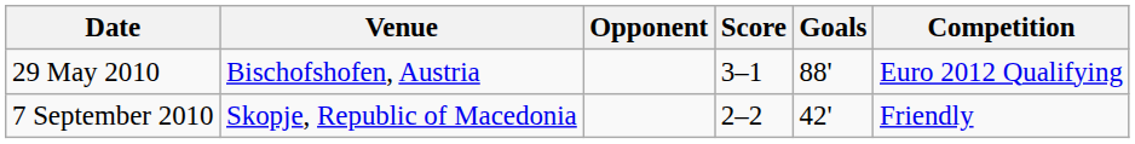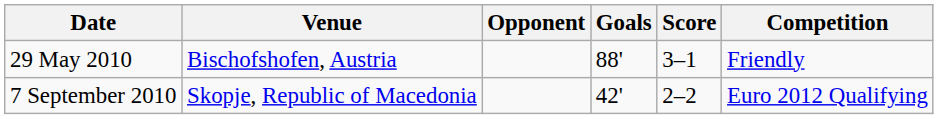 <table class="wikitable" align=center>
 <tr>
 <th>Date</th>
 <th>Venue</th>
 <th>Opponent</th>
+<th>Goals</th>
 <th>Score</th>
-<th>Goals</th>
 <th>Competition</th>
 </tr>
 <tr>
 <td>29 May 2010</td>
 <td><a href='#'>Bischofshofen</a>, <a href='#'>Austria</a></td>
 <td></td>
+<td>88'</td>
 <td>3–1</td>
-<td>88'</td>
-<td><a href='#'>Euro 2012 Qualifying</a></td>
+<td><a href='#'>Friendly</a></td>
 </tr>
 <tr>
 <td>7 September 2010</td>
 <td><a href='#'>Skopje</a>, <a href='#'>Republic of Macedonia</a></td>
 <td></td>
+<td>42'</td>
 <td>2–2</td>
-<td>42'</td>
-<td><a href='#'>Friendly</a></td>
+<td><a href='#'>Euro 2012 Qualifying</a></td>
 </tr>
 </table>
